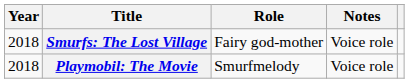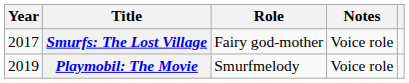 <table class="wikitable sortable plainrowheaders">
 <tr>
 <th scope="col">Year</th>
 <th scope="col">Title</th>
 <th scope="col">Role</th>
 <th scope="col" class="unsortable">Notes</th>
 <th scope="col" class="unsortable"></th>
 </tr>
 <tr>
-<td>2018</td>
+<td>2017</td>
 <th scope="row"><em><a href='#'>Smurfs: The Lost Village</a></em></th>
 <td>Fairy god-mother</td>
 <td>Voice role</td>
 <td></td>
 </tr>
 <tr>
-<td>2018</td>
+<td>2019</td>
 <th scope="row"><em><a href='#'>Playmobil: The Movie</a></em></th>
 <td>Smurfmelody</td>
 <td>Voice role</td>
 <td></td>
 </tr>
 </table>
